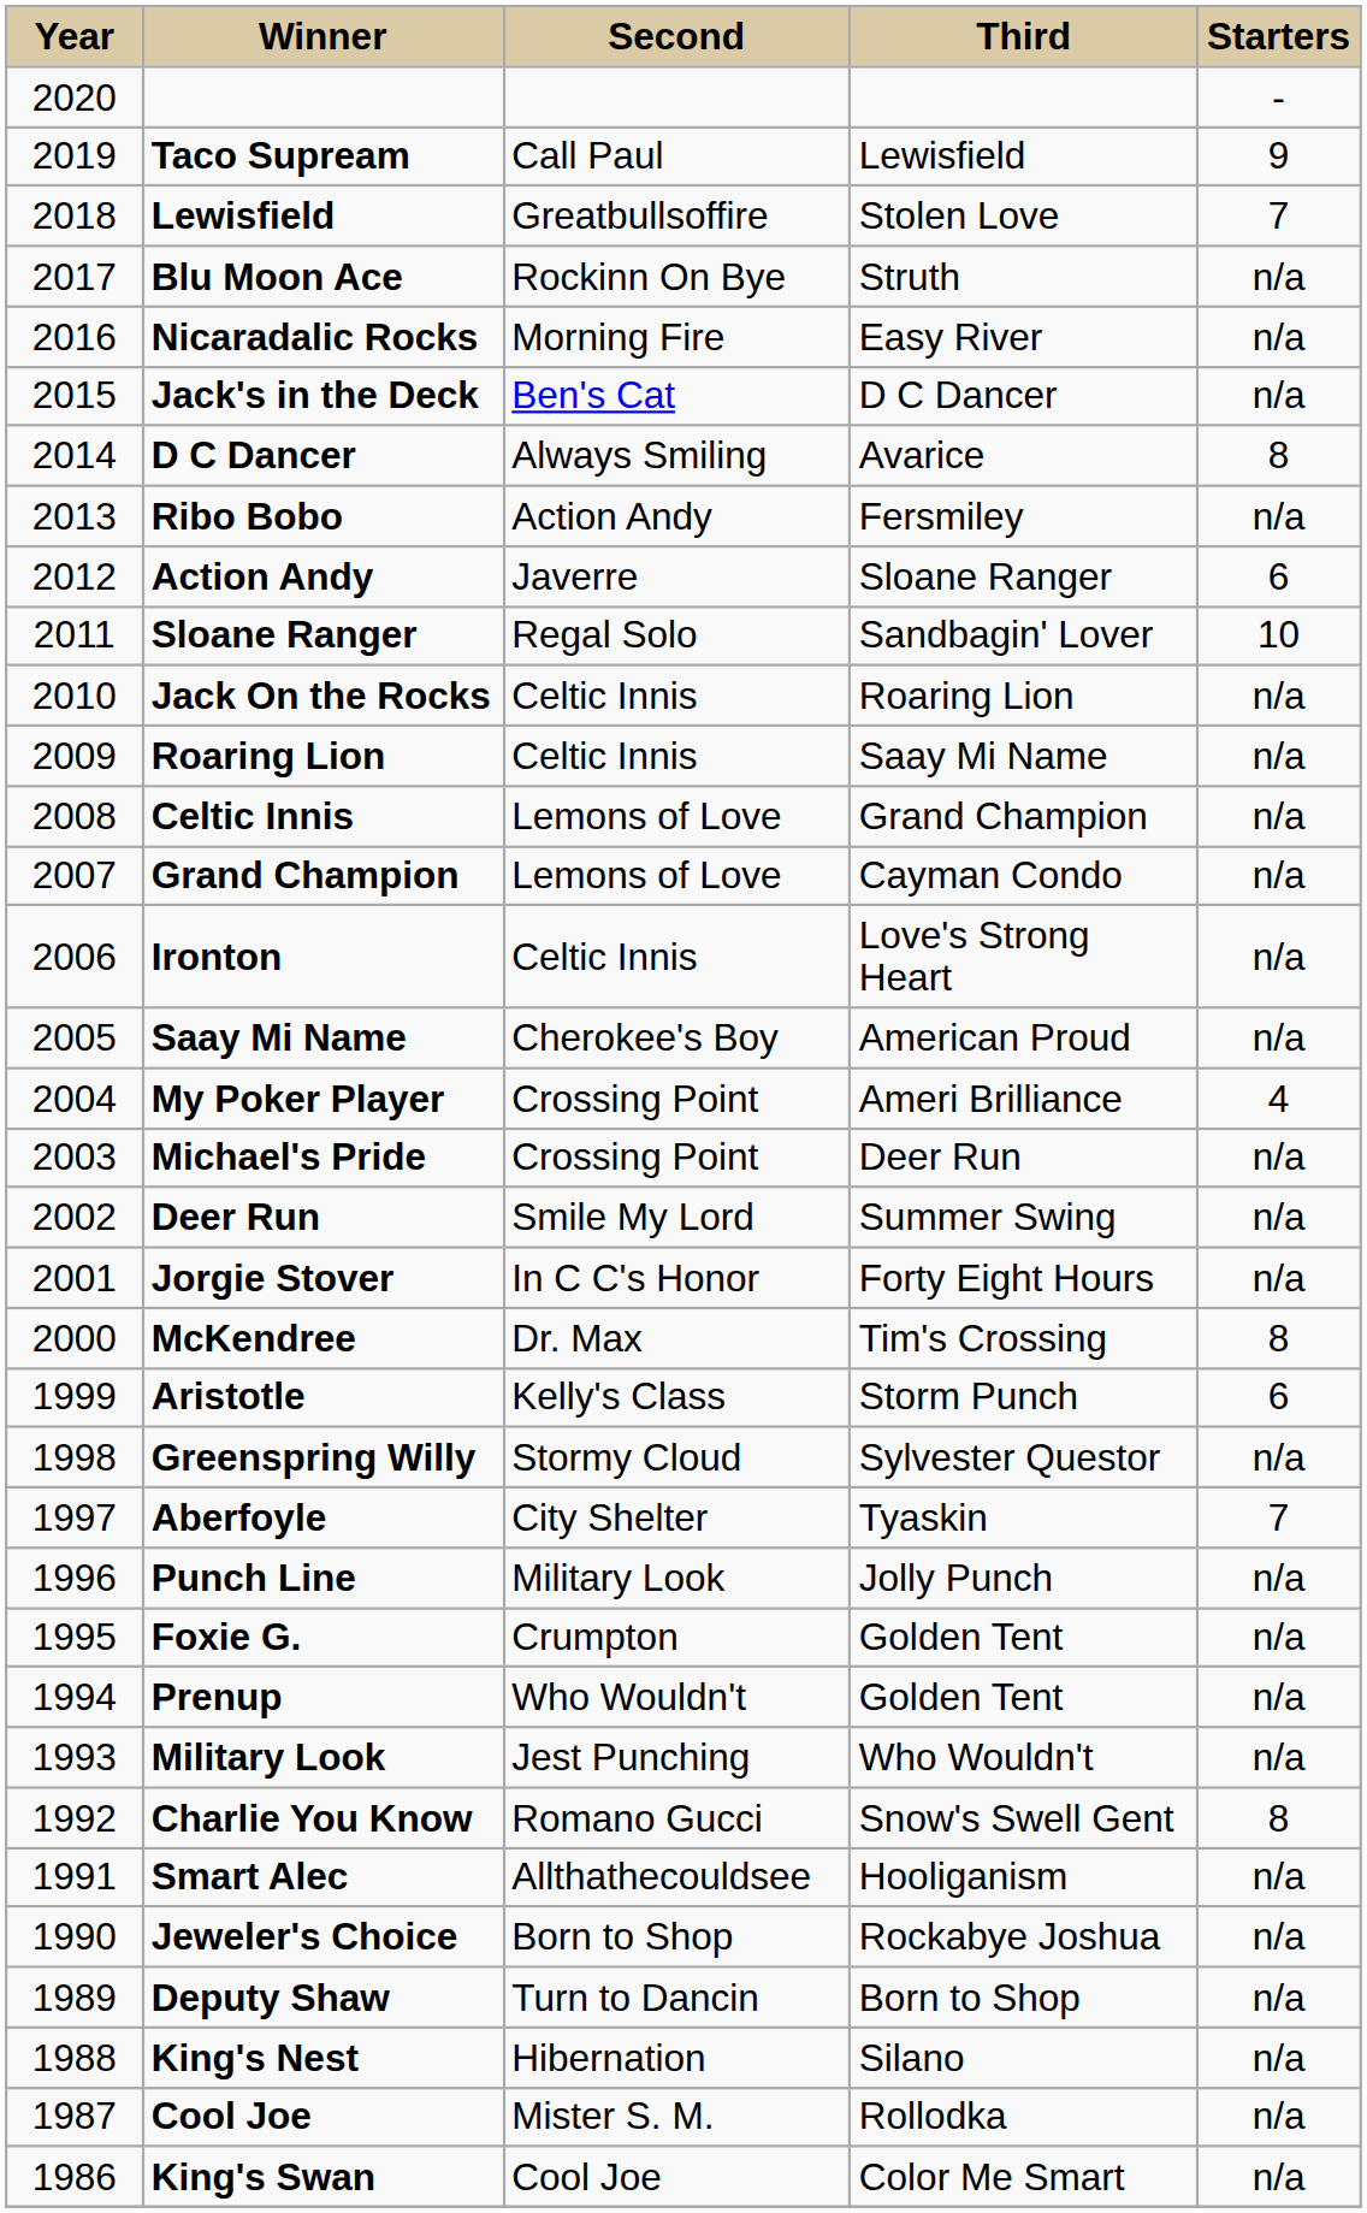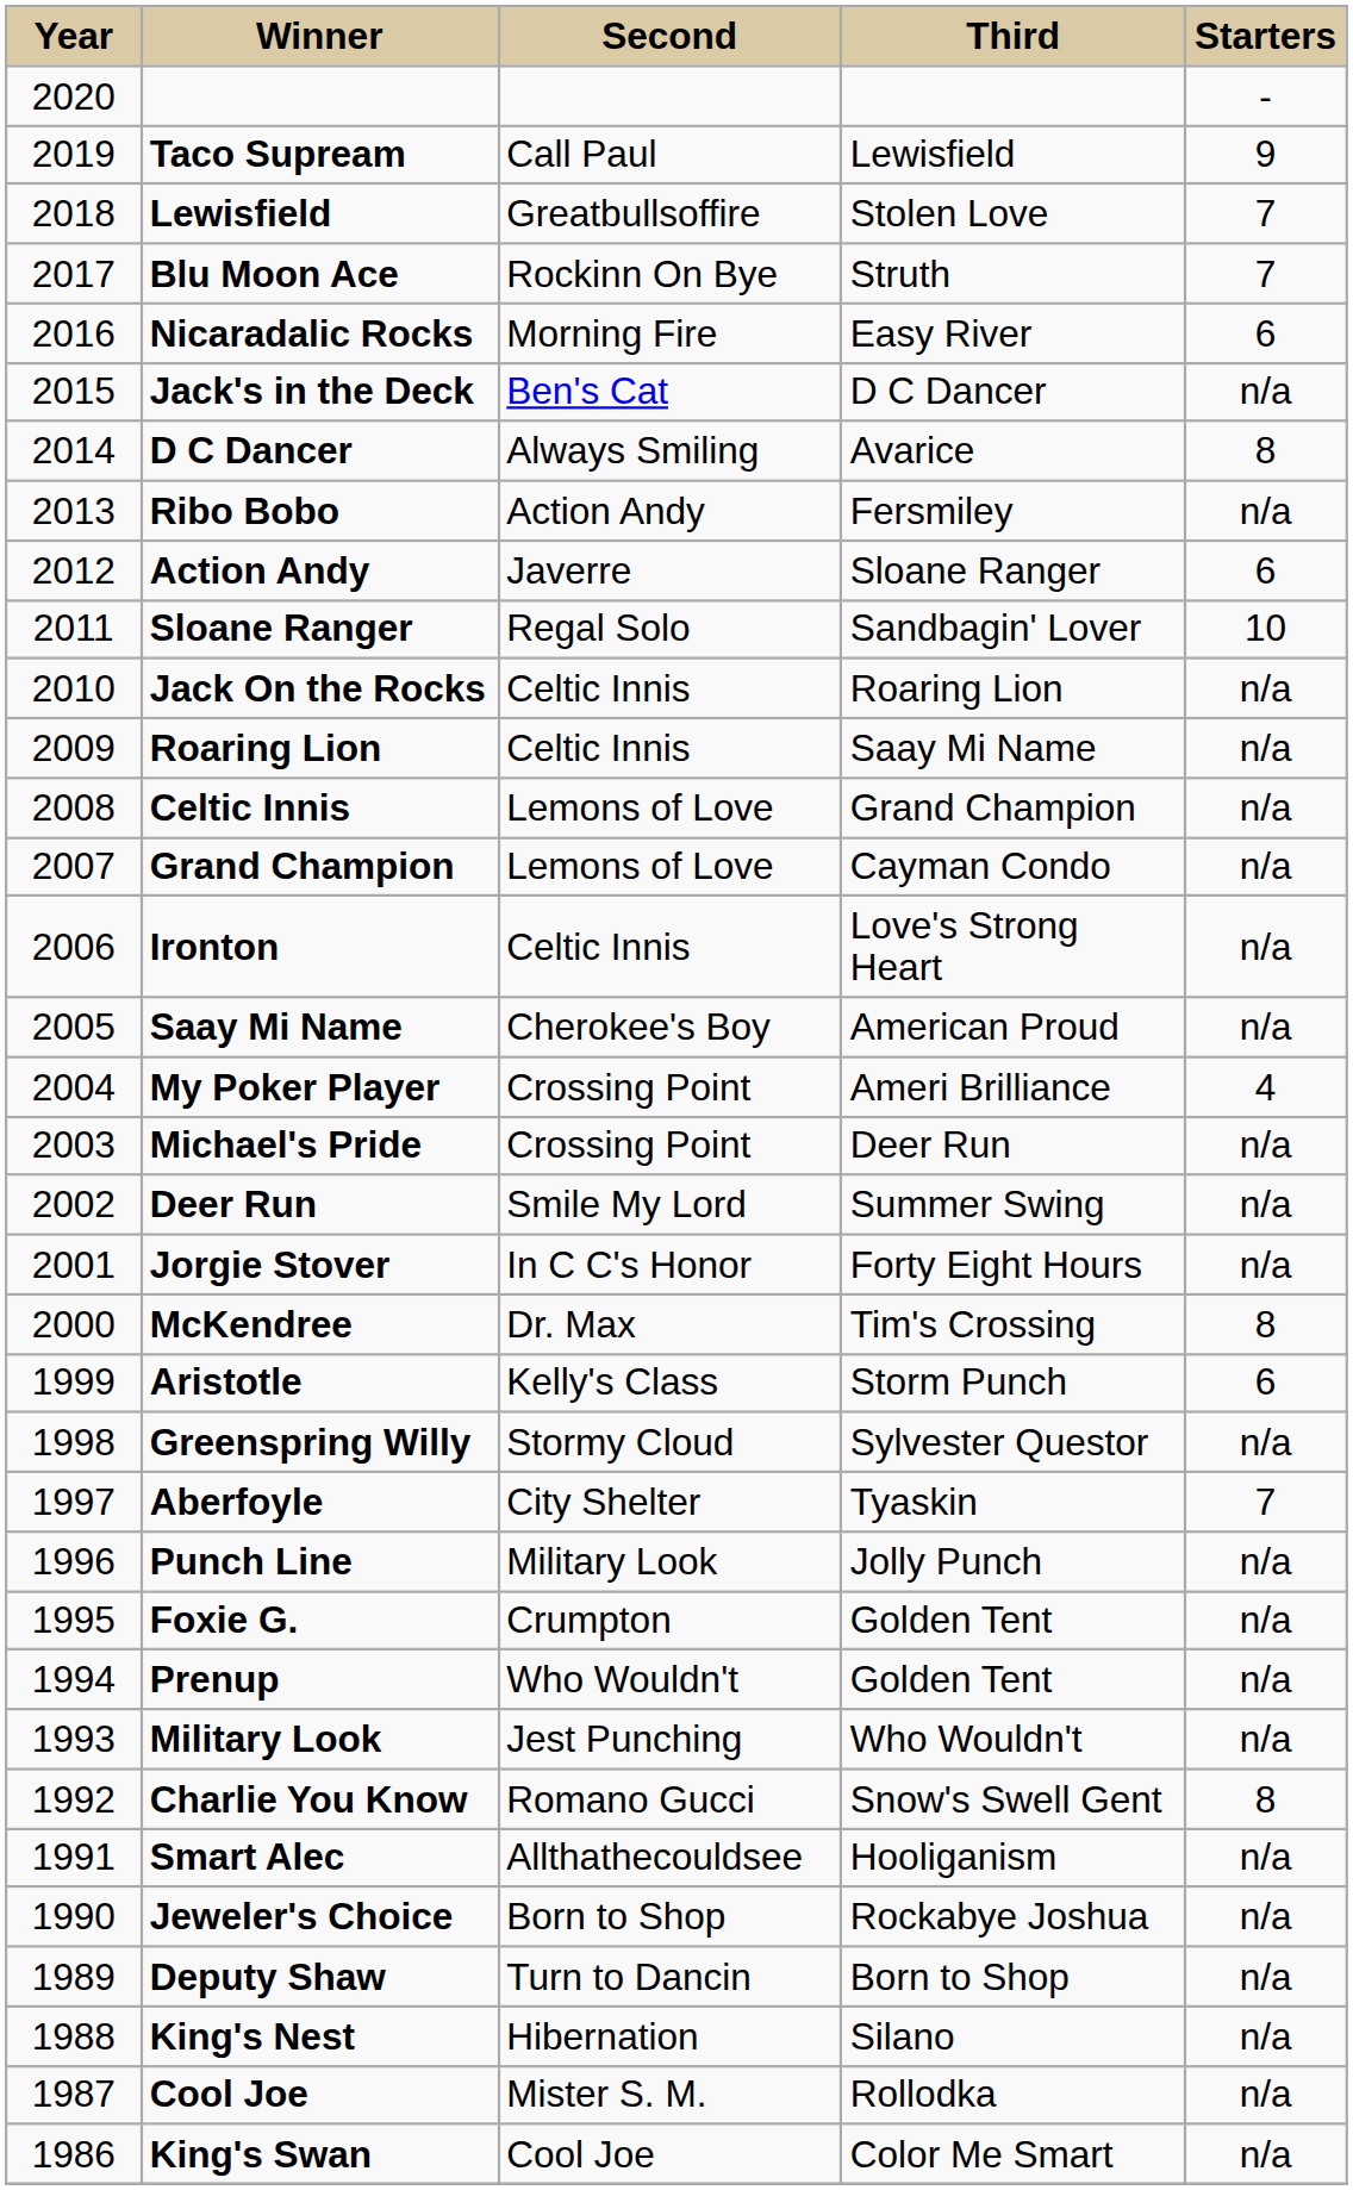 <table class = "wikitable sortable" | border="1" cellpadding="0" style="border-collapse: collapse; font-size:90%">
 <tr bgcolor="#DACAA5" align="center">
 <td width="45px"><strong>Year</strong> <br></td>
 <td width="130px"><strong>Winner</strong> <br></td>
 <td width="125px"><strong>Second</strong> <br></td>
 <td width="125px"><strong>Third</strong> <br></td>
 <td width="55px"><strong>Starters</strong></td>
 </tr>
 <tr>
 <td align=center>2020</td>
 <td></td>
 <td></td>
 <td></td>
 <td align=center>-</td>
 </tr>
 <tr>
 <td align=center>2019</td>
 <td><strong>Taco Supream</strong></td>
 <td>Call Paul</td>
 <td>Lewisfield</td>
 <td align=center>9</td>
 </tr>
 <tr>
 <td align=center>2018</td>
 <td><strong>Lewisfield</strong></td>
 <td>Greatbullsoffire</td>
 <td>Stolen Love</td>
 <td align=center>7</td>
 </tr>
 <tr>
 <td align=center>2017</td>
 <td><strong>Blu Moon Ace</strong></td>
 <td>Rockinn On Bye</td>
 <td>Struth</td>
-<td align=center>n/a</td>
+<td align=center>7</td>
 </tr>
 <tr>
 <td align=center>2016</td>
 <td><strong>Nicaradalic Rocks</strong></td>
 <td>Morning Fire</td>
 <td>Easy River</td>
-<td align=center>n/a</td>
+<td align=center>6</td>
 </tr>
 <tr>
 <td align=center>2015</td>
 <td><strong>Jack's in the Deck</strong></td>
 <td><a href='#'>Ben's Cat</a></td>
 <td>D C Dancer</td>
 <td align=center>n/a</td>
 </tr>
 <tr>
 <td align=center>2014</td>
 <td><strong>D C Dancer</strong></td>
 <td>Always Smiling</td>
 <td>Avarice</td>
 <td align=center>8</td>
 </tr>
 <tr>
 <td align=center>2013</td>
 <td><strong>Ribo Bobo</strong></td>
 <td>Action Andy</td>
 <td>Fersmiley</td>
 <td align=center>n/a</td>
 </tr>
 <tr>
 <td align=center>2012</td>
 <td><strong>Action Andy</strong></td>
 <td>Javerre</td>
 <td>Sloane Ranger</td>
 <td align=center>6</td>
 </tr>
 <tr>
 <td align=center>2011</td>
 <td><strong>Sloane Ranger</strong></td>
 <td>Regal Solo</td>
 <td>Sandbagin' Lover</td>
 <td align=center>10</td>
 </tr>
 <tr>
 <td align=center>2010</td>
 <td><strong>Jack On the Rocks</strong></td>
 <td>Celtic Innis</td>
 <td>Roaring Lion</td>
 <td align=center>n/a</td>
 </tr>
 <tr>
 <td align=center>2009</td>
 <td><strong>Roaring Lion</strong></td>
 <td>Celtic Innis</td>
 <td>Saay Mi Name</td>
 <td align=center>n/a</td>
 </tr>
 <tr>
 <td align=center>2008</td>
 <td><strong>Celtic Innis</strong></td>
 <td>Lemons of Love</td>
 <td>Grand Champion</td>
 <td align=center>n/a</td>
 </tr>
 <tr>
 <td align=center>2007</td>
 <td><strong>Grand Champion</strong></td>
 <td>Lemons of Love</td>
 <td>Cayman Condo</td>
 <td align=center>n/a</td>
 </tr>
 <tr>
 <td align=center>2006</td>
 <td><strong>Ironton</strong></td>
 <td>Celtic Innis</td>
 <td>Love's Strong Heart</td>
 <td align=center>n/a</td>
 </tr>
 <tr>
 <td align=center>2005</td>
 <td><strong>Saay Mi Name</strong></td>
 <td>Cherokee's Boy</td>
 <td>American Proud</td>
 <td align=center>n/a</td>
 </tr>
 <tr>
 <td align=center>2004</td>
 <td><strong>My Poker Player</strong></td>
 <td>Crossing Point</td>
 <td>Ameri Brilliance</td>
 <td align=center>4</td>
 </tr>
 <tr>
 <td align=center>2003</td>
 <td><strong>Michael's Pride</strong></td>
 <td>Crossing Point</td>
 <td>Deer Run</td>
 <td align=center>n/a</td>
 </tr>
 <tr>
 <td align=center>2002</td>
 <td><strong>Deer Run</strong></td>
 <td>Smile My Lord</td>
 <td>Summer Swing</td>
 <td align=center>n/a</td>
 </tr>
 <tr>
 <td align=center>2001</td>
 <td><strong>Jorgie Stover</strong></td>
 <td>In C C's Honor</td>
 <td>Forty Eight Hours</td>
 <td align=center>n/a</td>
 </tr>
 <tr>
 <td align=center>2000</td>
 <td><strong>McKendree</strong></td>
 <td>Dr. Max</td>
 <td>Tim's Crossing</td>
 <td align=center>8</td>
 </tr>
 <tr>
 <td align=center>1999</td>
 <td><strong>Aristotle</strong></td>
 <td>Kelly's Class</td>
 <td>Storm Punch</td>
 <td align=center>6</td>
 </tr>
 <tr>
 <td align=center>1998</td>
 <td><strong>Greenspring Willy</strong></td>
 <td>Stormy Cloud</td>
 <td>Sylvester Questor</td>
 <td align=center>n/a</td>
 </tr>
 <tr>
 <td align=center>1997</td>
 <td><strong>Aberfoyle</strong></td>
 <td>City Shelter</td>
 <td>Tyaskin</td>
 <td align=center>7</td>
 </tr>
 <tr>
 <td align=center>1996</td>
 <td><strong>Punch Line</strong></td>
 <td>Military Look</td>
 <td>Jolly Punch</td>
 <td align=center>n/a</td>
 </tr>
 <tr>
 <td align=center>1995</td>
 <td><strong>Foxie G.</strong></td>
 <td>Crumpton</td>
 <td>Golden Tent</td>
 <td align=center>n/a</td>
 </tr>
 <tr>
 <td align=center>1994</td>
 <td><strong>Prenup</strong></td>
 <td>Who Wouldn't</td>
 <td>Golden Tent</td>
 <td align=center>n/a</td>
 </tr>
 <tr>
 <td align=center>1993</td>
 <td><strong>Military Look</strong></td>
 <td>Jest Punching</td>
 <td>Who Wouldn't</td>
 <td align=center>n/a</td>
 </tr>
 <tr>
 <td align=center>1992</td>
 <td><strong>Charlie You Know</strong></td>
 <td>Romano Gucci</td>
 <td>Snow's Swell Gent</td>
 <td align=center>8</td>
 </tr>
 <tr>
 <td align=center>1991</td>
 <td><strong>Smart Alec</strong></td>
 <td>Allthathecouldsee</td>
 <td>Hooliganism</td>
 <td align=center>n/a</td>
 </tr>
 <tr>
 <td align=center>1990</td>
 <td><strong>Jeweler's Choice</strong></td>
 <td>Born to Shop</td>
 <td>Rockabye Joshua</td>
 <td align=center>n/a</td>
 </tr>
 <tr>
 <td align=center>1989</td>
 <td><strong>Deputy Shaw</strong></td>
 <td>Turn to Dancin</td>
 <td>Born to Shop</td>
 <td align=center>n/a</td>
 </tr>
 <tr>
 <td align=center>1988</td>
 <td><strong>King's Nest</strong></td>
 <td>Hibernation</td>
 <td>Silano</td>
 <td align=center>n/a</td>
 </tr>
 <tr>
 <td align=center>1987</td>
 <td><strong>Cool Joe</strong></td>
 <td>Mister S. M.</td>
 <td>Rollodka</td>
 <td align=center>n/a</td>
 </tr>
 <tr>
 <td align=center>1986</td>
 <td><strong>King's Swan</strong></td>
 <td>Cool Joe</td>
 <td>Color Me Smart</td>
 <td align=center>n/a</td>
 </tr>
 <tr>
 </tr>
 </table>
